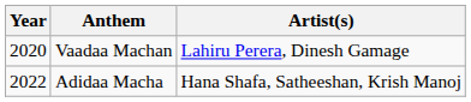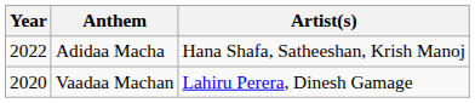 <table class="wikitable" style="text-align:left;font-size:95%">
 <tr>
 <th>Year</th>
 <th>Anthem</th>
 <th>Artist(s)</th>
 </tr>
 <tr>
+<td>2022</td>
+<td>Adidaa Macha</td>
+<td>Hana Shafa, Satheeshan, Krish Manoj</td>
+</tr>
+<tr>
 <td>2020</td>
 <td>Vaadaa Machan</td>
 <td><a href='#'>Lahiru Perera</a>, Dinesh Gamage</td>
 </tr>
-<tr>
-<td>2022</td>
-<td>Adidaa Macha</td>
-<td>Hana Shafa, Satheeshan, Krish Manoj</td>
-</tr>
 </table>
